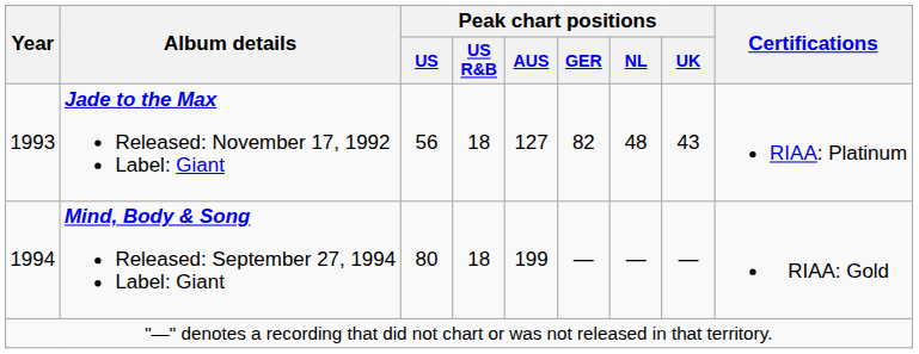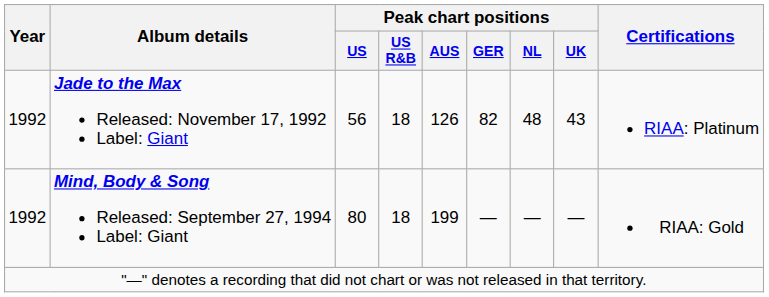 <table class="wikitable" style="text-align:center;">
 <tr>
 <th rowspan="2">Year</th>
 <th rowspan="2">Album details</th>
 <th colspan="6">Peak chart positions</th>
 <th rowspan="2"><a href='#'>Certifications</a></th>
 </tr>
 <tr style="font-size:smaller;">
 <th width="35"><a href='#'>US</a><br></th>
 <th width="35"><a href='#'>US R&B</a><br></th>
 <th width="35"><a href='#'>AUS</a><br></th>
 <th width="35"><a href='#'>GER</a><br></th>
 <th width="35"><a href='#'>NL</a><br></th>
 <th width="35"><a href='#'>UK</a><br></th>
 </tr>
 <tr>
-<td>1993</td>
+<td>1992</td>
 <td align="left"><strong><em><a href='#'>Jade to the Max</a></em></strong><br><ul><li>Released: November 17, 1992</li><li>Label: <a href='#'>Giant</a></li></ul></td>
 <td>56</td>
 <td>18</td>
-<td>127</td>
+<td>126</td>
 <td>82</td>
 <td>48</td>
 <td>43</td>
 <td><br><ul><li><a href='#'>RIAA</a>: Platinum</li></ul></td>
 </tr>
 <tr>
-<td>1994</td>
+<td>1992</td>
 <td align="left"><strong><em><a href='#'>Mind, Body & Song</a></em></strong><br><ul><li>Released: September 27, 1994</li><li>Label: Giant</li></ul></td>
 <td>80</td>
 <td>18</td>
 <td>199</td>
 <td>—</td>
 <td>—</td>
 <td>—</td>
 <td><br><ul><li>RIAA: Gold</li></ul></td>
 </tr>
 <tr>
 <td colspan="15" style="font-size:90%">"—" denotes a recording that did not chart or was not released in that territory.</td>
 </tr>
 </table>
